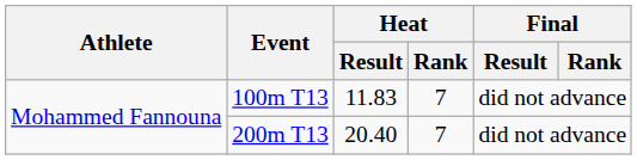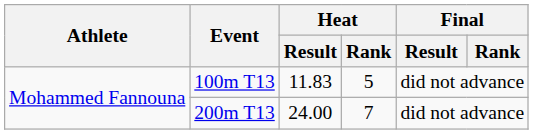 <table class="wikitable">
 <tr>
 <th rowspan="2">Athlete</th>
 <th rowspan="2">Event</th>
 <th colspan="2">Heat</th>
 <th colspan="2">Final</th>
 </tr>
 <tr>
 <th>Result</th>
 <th>Rank</th>
 <th>Result</th>
 <th>Rank</th>
 </tr>
 <tr align=center>
 <td align=left rowspan=2><a href='#'>Mohammed Fannouna</a></td>
 <td align=left><a href='#'>100m T13</a></td>
 <td>11.83</td>
-<td>7</td>
+<td>5</td>
 <td colspan=2>did not advance</td>
 </tr>
 <tr align=center>
 <td align=left><a href='#'>200m T13</a></td>
-<td>20.40</td>
+<td>24.00</td>
 <td>7</td>
 <td colspan=2>did not advance</td>
 </tr>
 </table>
